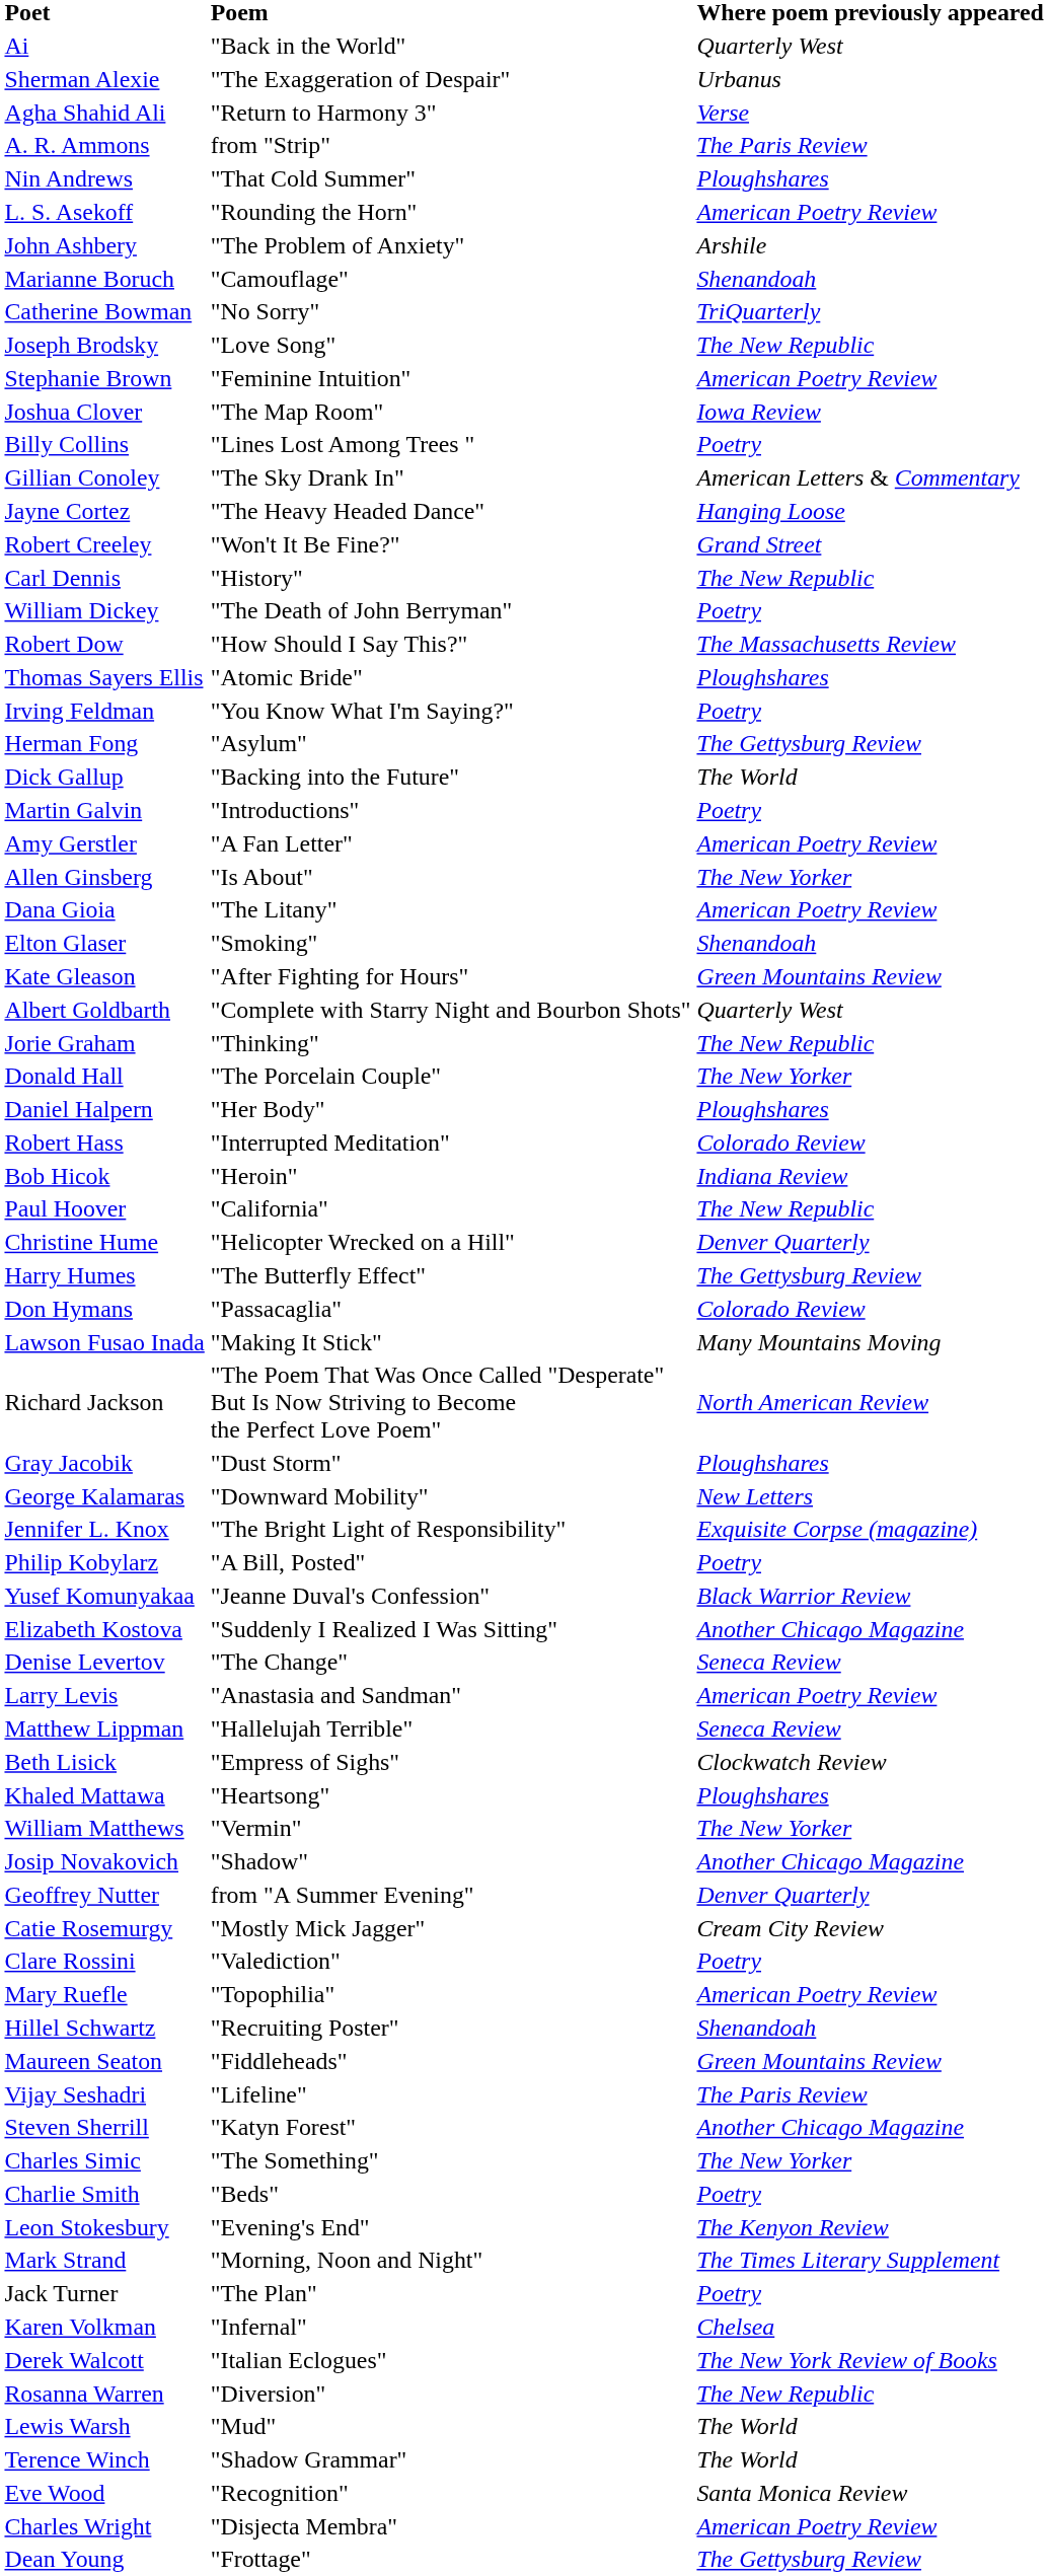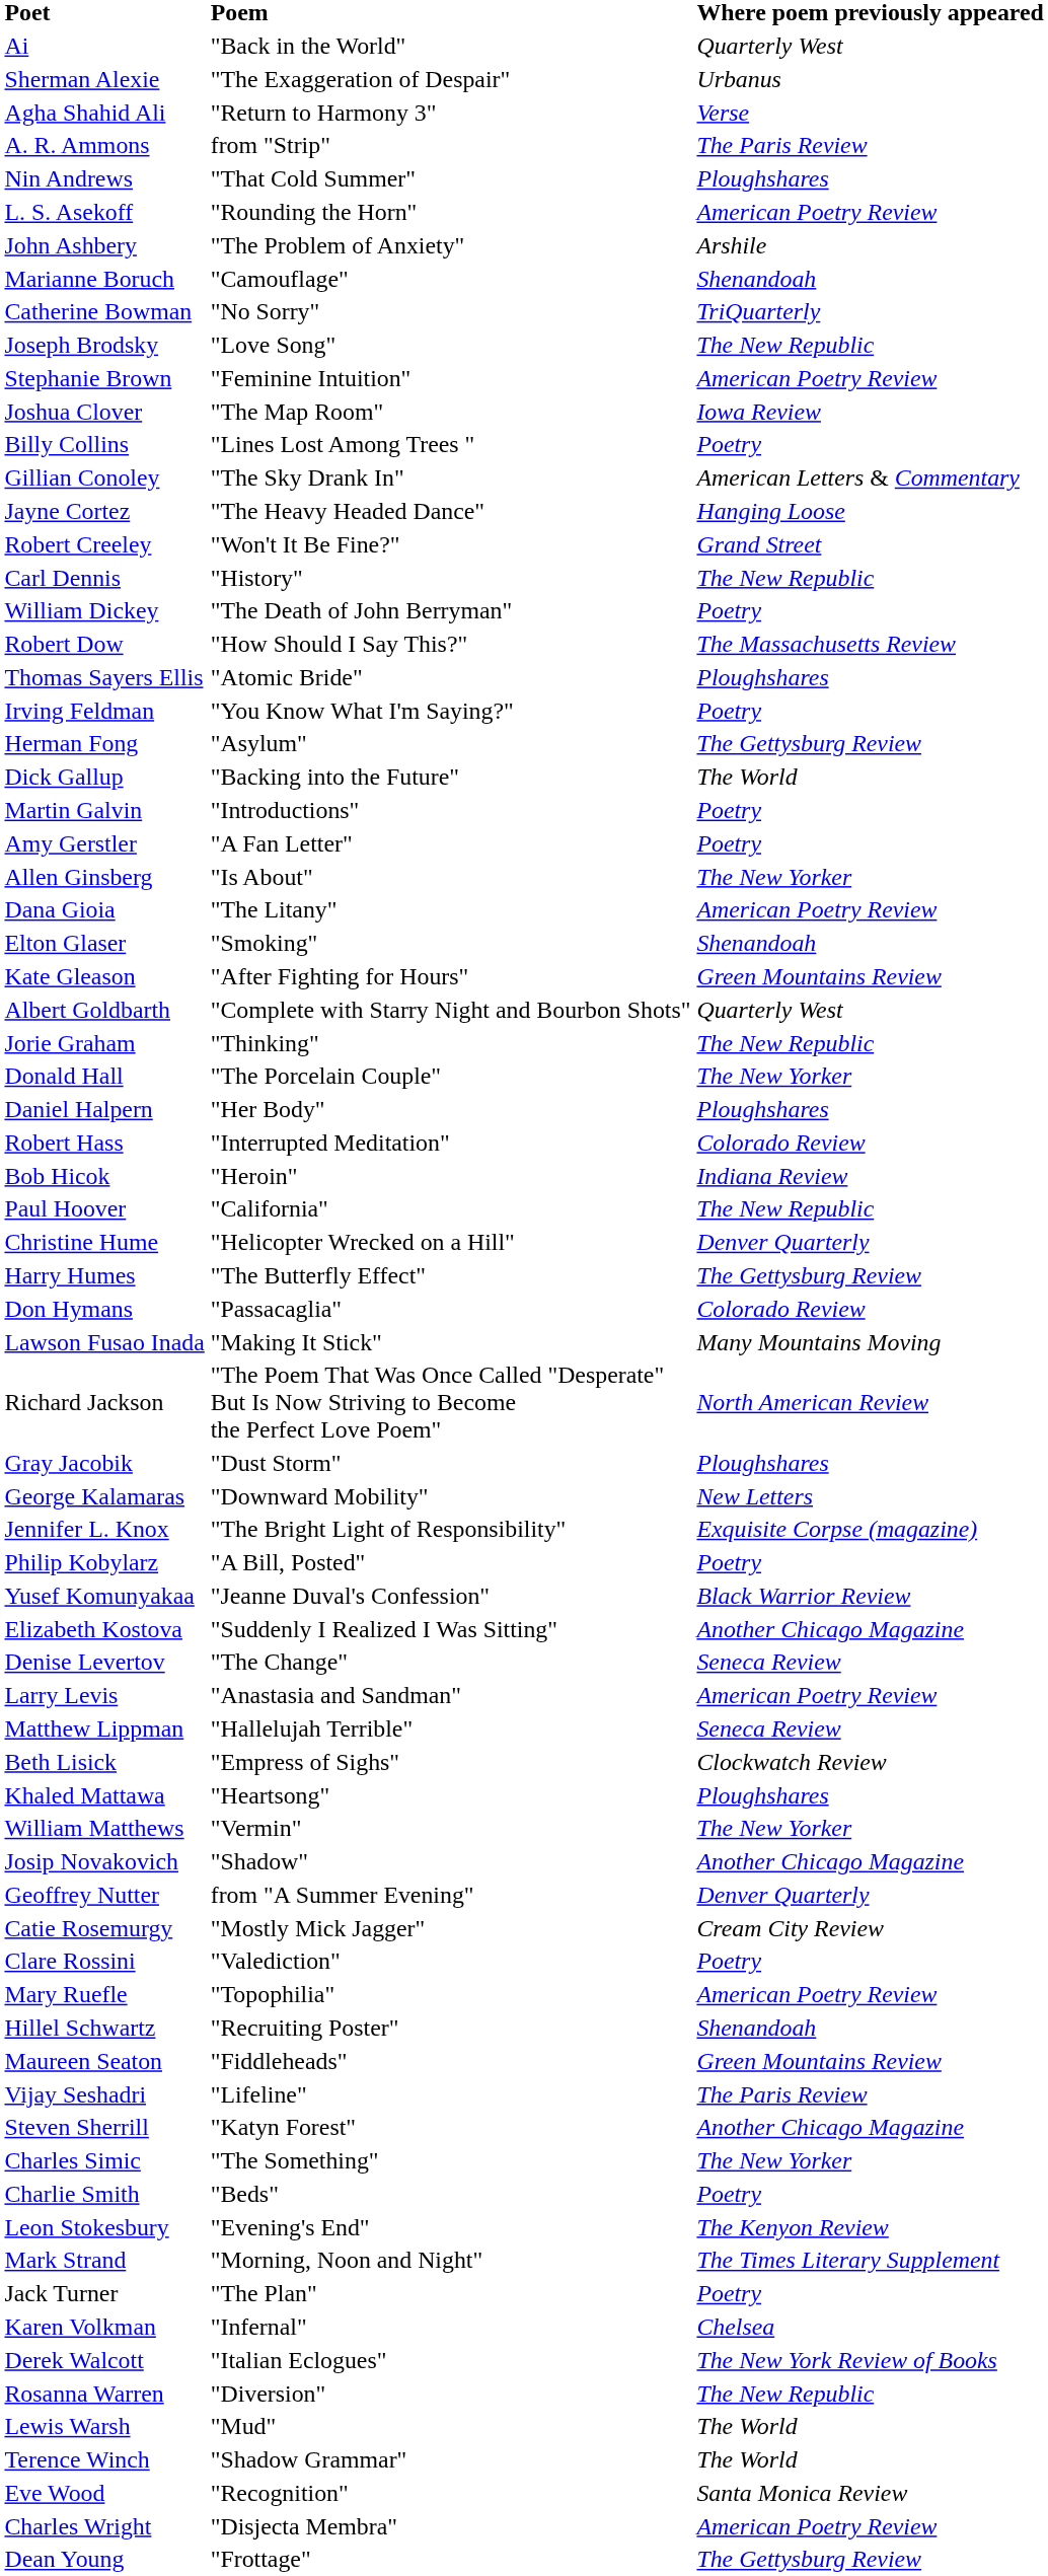 <table>
 <tr>
 <td><strong>Poet</strong></td>
 <td><strong>Poem</strong></td>
 <td><strong>Where poem previously appeared</strong></td>
 </tr>
 <tr>
 <td><a href='#'>Ai</a></td>
 <td>"Back in the World"</td>
 <td><em>Quarterly West</em></td>
 </tr>
 <tr>
 <td><a href='#'>Sherman Alexie</a></td>
 <td>"The Exaggeration of Despair"</td>
 <td><em>Urbanus</em></td>
 </tr>
 <tr>
 <td><a href='#'>Agha Shahid Ali</a></td>
 <td>"Return to Harmony 3"</td>
 <td><em><a href='#'>Verse</a></em></td>
 </tr>
 <tr>
 <td><a href='#'>A. R. Ammons</a></td>
 <td>from "Strip"</td>
 <td><em><a href='#'>The Paris Review</a></em></td>
 </tr>
 <tr>
 <td><a href='#'>Nin Andrews</a></td>
 <td>"That Cold Summer"</td>
 <td><em><a href='#'>Ploughshares</a></em></td>
 </tr>
 <tr>
 <td><a href='#'>L. S. Asekoff</a></td>
 <td>"Rounding the Horn"</td>
 <td><em><a href='#'>American Poetry Review</a></em></td>
 </tr>
 <tr>
 <td><a href='#'>John Ashbery</a></td>
 <td>"The Problem of Anxiety"</td>
 <td><em>Arshile</em></td>
 </tr>
 <tr>
 <td><a href='#'>Marianne Boruch</a></td>
 <td>"Camouflage"</td>
 <td><em><a href='#'>Shenandoah</a></em></td>
 </tr>
 <tr>
 <td><a href='#'>Catherine Bowman</a></td>
 <td>"No Sorry"</td>
 <td><em><a href='#'>TriQuarterly</a></em></td>
 </tr>
 <tr>
 <td><a href='#'>Joseph Brodsky</a></td>
 <td>"Love Song"</td>
 <td><em><a href='#'>The New Republic</a></em></td>
 </tr>
 <tr>
 <td><a href='#'>Stephanie Brown</a></td>
 <td>"Feminine Intuition"</td>
 <td><em><a href='#'>American Poetry Review</a></em></td>
 </tr>
 <tr>
 <td><a href='#'>Joshua Clover</a></td>
 <td>"The Map Room"</td>
 <td><em><a href='#'>Iowa Review</a></em></td>
 </tr>
 <tr>
 <td><a href='#'>Billy Collins</a></td>
 <td>"Lines Lost Among Trees "</td>
 <td><em><a href='#'>Poetry</a></em></td>
 </tr>
 <tr>
 <td><a href='#'>Gillian Conoley</a></td>
 <td>"The Sky Drank In"</td>
 <td><em>American Letters</em> & <em><a href='#'>Commentary</a></em></td>
 </tr>
 <tr>
 <td><a href='#'>Jayne Cortez</a></td>
 <td>"The Heavy Headed Dance"</td>
 <td><em><a href='#'>Hanging Loose</a></em></td>
 </tr>
 <tr>
 <td><a href='#'>Robert Creeley</a></td>
 <td>"Won't It Be Fine?"</td>
 <td><em><a href='#'>Grand Street</a></em></td>
 </tr>
 <tr>
 <td><a href='#'>Carl Dennis</a></td>
 <td>"History"</td>
 <td><em><a href='#'>The New Republic</a></em></td>
 </tr>
 <tr>
 <td><a href='#'>William Dickey</a></td>
 <td>"The Death of John Berryman"</td>
 <td><em><a href='#'>Poetry</a></em></td>
 </tr>
 <tr>
 <td><a href='#'>Robert Dow</a></td>
 <td>"How Should I Say This?"</td>
 <td><em><a href='#'>The Massachusetts Review</a></em></td>
 </tr>
 <tr>
 <td><a href='#'>Thomas Sayers Ellis</a></td>
 <td>"Atomic Bride"</td>
 <td><em><a href='#'>Ploughshares</a></em></td>
 </tr>
 <tr>
 <td><a href='#'>Irving Feldman</a></td>
 <td>"You Know What I'm Saying?"</td>
 <td><em><a href='#'>Poetry</a></em></td>
 </tr>
 <tr>
 <td><a href='#'>Herman Fong</a></td>
 <td>"Asylum"</td>
 <td><em><a href='#'>The Gettysburg Review</a></em></td>
 </tr>
 <tr>
 <td><a href='#'>Dick Gallup</a></td>
 <td>"Backing into the Future"</td>
 <td><em>The World</em></td>
 </tr>
 <tr>
 <td><a href='#'>Martin Galvin</a></td>
 <td>"Introductions"</td>
 <td><em><a href='#'>Poetry</a></em></td>
 </tr>
 <tr>
 <td><a href='#'>Amy Gerstler</a></td>
 <td>"A Fan Letter"</td>
-<td><em><a href='#'>American Poetry Review</a></em></td>
+<td><em><a href='#'>Poetry</a></em></td>
 </tr>
 <tr>
 <td><a href='#'>Allen Ginsberg</a></td>
 <td>"Is About"</td>
 <td><em><a href='#'>The New Yorker</a></em></td>
 </tr>
 <tr>
 <td><a href='#'>Dana Gioia</a></td>
 <td>"The Litany"</td>
 <td><em><a href='#'>American Poetry Review</a></em></td>
 </tr>
 <tr>
 <td><a href='#'>Elton Glaser</a></td>
 <td>"Smoking"</td>
 <td><em><a href='#'>Shenandoah</a></em></td>
 </tr>
 <tr>
 <td><a href='#'>Kate Gleason</a></td>
 <td>"After Fighting for Hours"</td>
 <td><em><a href='#'>Green Mountains Review</a></em></td>
 </tr>
 <tr>
 <td><a href='#'>Albert Goldbarth</a></td>
 <td>"Complete with Starry Night and Bourbon Shots"</td>
 <td><em>Quarterly West</em></td>
 </tr>
 <tr>
 <td><a href='#'>Jorie Graham</a></td>
 <td>"Thinking"</td>
 <td><em><a href='#'>The New Republic</a></em></td>
 </tr>
 <tr>
 <td><a href='#'>Donald Hall</a></td>
 <td>"The Porcelain Couple"</td>
 <td><em><a href='#'>The New Yorker</a></em></td>
 </tr>
 <tr>
 <td><a href='#'>Daniel Halpern</a></td>
 <td>"Her Body"</td>
 <td><em><a href='#'>Ploughshares</a></em></td>
 </tr>
 <tr>
 <td><a href='#'>Robert Hass</a></td>
 <td>"Interrupted Meditation"</td>
 <td><em><a href='#'>Colorado Review</a></em></td>
 </tr>
 <tr>
 <td><a href='#'>Bob Hicok</a></td>
 <td>"Heroin"</td>
 <td><em><a href='#'>Indiana Review</a></em></td>
 </tr>
 <tr>
 <td><a href='#'>Paul Hoover</a></td>
 <td>"California"</td>
 <td><em><a href='#'>The New Republic</a></em></td>
 </tr>
 <tr>
 <td><a href='#'>Christine Hume</a></td>
 <td>"Helicopter Wrecked on a Hill"</td>
 <td><em><a href='#'>Denver Quarterly</a></em></td>
 </tr>
 <tr>
 <td><a href='#'>Harry Humes</a></td>
 <td>"The Butterfly Effect"</td>
 <td><em><a href='#'>The Gettysburg Review</a></em></td>
 </tr>
 <tr>
 <td><a href='#'>Don Hymans</a></td>
 <td>"Passacaglia"</td>
 <td><em><a href='#'>Colorado Review</a></em></td>
 </tr>
 <tr>
 <td><a href='#'>Lawson Fusao Inada</a></td>
 <td>"Making It Stick"</td>
 <td><em>Many Mountains Moving</em></td>
 </tr>
 <tr>
 <td>Richard Jackson</td>
 <td>"The Poem That Was Once Called "Desperate"<br> But Is Now Striving to Become<br> the Perfect Love Poem"</td>
 <td><em><a href='#'>North American Review</a></em></td>
 </tr>
 <tr>
 <td><a href='#'>Gray Jacobik</a></td>
 <td>"Dust Storm"</td>
 <td><em><a href='#'>Ploughshares</a></em></td>
 </tr>
 <tr>
 <td><a href='#'>George Kalamaras</a></td>
 <td>"Downward Mobility"</td>
 <td><em><a href='#'>New Letters</a></em></td>
 </tr>
 <tr>
 <td><a href='#'>Jennifer L. Knox</a></td>
 <td>"The Bright Light of Responsibility"</td>
 <td><em><a href='#'>Exquisite Corpse (magazine)</a></em></td>
 </tr>
 <tr>
 <td><a href='#'>Philip Kobylarz</a></td>
 <td>"A Bill, Posted"</td>
 <td><em><a href='#'>Poetry</a></em></td>
 </tr>
 <tr>
 <td><a href='#'>Yusef Komunyakaa</a></td>
 <td>"Jeanne Duval's Confession"</td>
 <td><em><a href='#'>Black Warrior Review</a></em></td>
 </tr>
 <tr>
 <td><a href='#'>Elizabeth Kostova</a></td>
 <td>"Suddenly I Realized I Was Sitting"</td>
 <td><em><a href='#'>Another Chicago Magazine</a></em></td>
 </tr>
 <tr>
 <td><a href='#'>Denise Levertov</a></td>
 <td>"The Change"</td>
 <td><em><a href='#'>Seneca Review</a></em></td>
 </tr>
 <tr>
 <td><a href='#'>Larry Levis</a></td>
 <td>"Anastasia and Sandman"</td>
 <td><em><a href='#'>American Poetry Review</a></em></td>
 </tr>
 <tr>
 <td><a href='#'>Matthew Lippman</a></td>
 <td>"Hallelujah Terrible"</td>
 <td><em><a href='#'>Seneca Review</a></em></td>
 </tr>
 <tr>
 <td><a href='#'>Beth Lisick</a></td>
 <td>"Empress of Sighs"</td>
 <td><em>Clockwatch Review</em></td>
 </tr>
 <tr>
 <td><a href='#'>Khaled Mattawa</a></td>
 <td>"Heartsong"</td>
 <td><em><a href='#'>Ploughshares</a></em></td>
 </tr>
 <tr>
 <td><a href='#'>William Matthews</a></td>
 <td>"Vermin"</td>
 <td><em><a href='#'>The New Yorker</a></em></td>
 </tr>
 <tr>
 <td><a href='#'>Josip Novakovich</a></td>
 <td>"Shadow"</td>
 <td><em><a href='#'>Another Chicago Magazine</a></em></td>
 </tr>
 <tr>
 <td><a href='#'>Geoffrey Nutter</a></td>
 <td>from "A Summer Evening"</td>
 <td><em><a href='#'>Denver Quarterly</a></em></td>
 </tr>
 <tr>
 <td><a href='#'>Catie Rosemurgy</a></td>
 <td>"Mostly Mick Jagger"</td>
 <td><em>Cream City Review</em></td>
 </tr>
 <tr>
 <td><a href='#'>Clare Rossini</a></td>
 <td>"Valediction"</td>
 <td><em><a href='#'>Poetry</a></em></td>
 </tr>
 <tr>
 <td><a href='#'>Mary Ruefle</a></td>
 <td>"Topophilia"</td>
 <td><em><a href='#'>American Poetry Review</a></em></td>
 </tr>
 <tr>
 <td><a href='#'>Hillel Schwartz</a></td>
 <td>"Recruiting Poster"</td>
 <td><em><a href='#'>Shenandoah</a></em></td>
 </tr>
 <tr>
 <td><a href='#'>Maureen Seaton</a></td>
 <td>"Fiddleheads"</td>
 <td><em><a href='#'>Green Mountains Review</a></em></td>
 </tr>
 <tr>
 <td><a href='#'>Vijay Seshadri</a></td>
 <td>"Lifeline"</td>
 <td><em><a href='#'>The Paris Review</a></em></td>
 </tr>
 <tr>
 <td><a href='#'>Steven Sherrill</a></td>
 <td>"Katyn Forest"</td>
 <td><em><a href='#'>Another Chicago Magazine</a></em></td>
 </tr>
 <tr>
 <td><a href='#'>Charles Simic</a></td>
 <td>"The Something"</td>
 <td><em><a href='#'>The New Yorker</a></em></td>
 </tr>
 <tr>
 <td><a href='#'>Charlie Smith</a></td>
 <td>"Beds"</td>
 <td><em><a href='#'>Poetry</a></em></td>
 </tr>
 <tr>
 <td><a href='#'>Leon Stokesbury</a></td>
 <td>"Evening's End"</td>
 <td><em><a href='#'>The Kenyon Review</a></em></td>
 </tr>
 <tr>
 <td><a href='#'>Mark Strand</a></td>
 <td>"Morning, Noon and Night"</td>
 <td><em><a href='#'>The Times Literary Supplement</a></em></td>
 </tr>
 <tr>
 <td>Jack Turner</td>
 <td>"The Plan"</td>
 <td><em><a href='#'>Poetry</a></em></td>
 </tr>
 <tr>
 <td><a href='#'>Karen Volkman</a></td>
 <td>"Infernal"</td>
 <td><em><a href='#'>Chelsea</a></em></td>
 </tr>
 <tr>
 <td><a href='#'>Derek Walcott</a></td>
 <td>"Italian Eclogues"</td>
 <td><em><a href='#'>The New York Review of Books</a></em></td>
 </tr>
 <tr>
 <td><a href='#'>Rosanna Warren</a></td>
 <td>"Diversion"</td>
 <td><em><a href='#'>The New Republic</a></em></td>
 </tr>
 <tr>
 <td><a href='#'>Lewis Warsh</a></td>
 <td>"Mud"</td>
 <td><em>The World</em></td>
 </tr>
 <tr>
 <td><a href='#'>Terence Winch</a></td>
 <td>"Shadow Grammar"</td>
 <td><em>The World</em></td>
 </tr>
 <tr>
 <td><a href='#'>Eve Wood</a></td>
 <td>"Recognition"</td>
 <td><em>Santa Monica Review</em></td>
 </tr>
 <tr>
 <td><a href='#'>Charles Wright</a></td>
 <td>"Disjecta Membra"</td>
 <td><em><a href='#'>American Poetry Review</a></em></td>
 </tr>
 <tr>
 <td><a href='#'>Dean Young</a></td>
 <td>"Frottage"</td>
 <td><em><a href='#'>The Gettysburg Review</a></em></td>
 </tr>
 <tr>
 </tr>
 </table>
